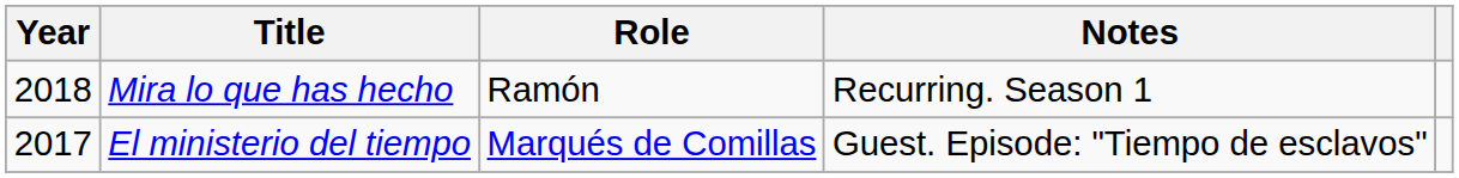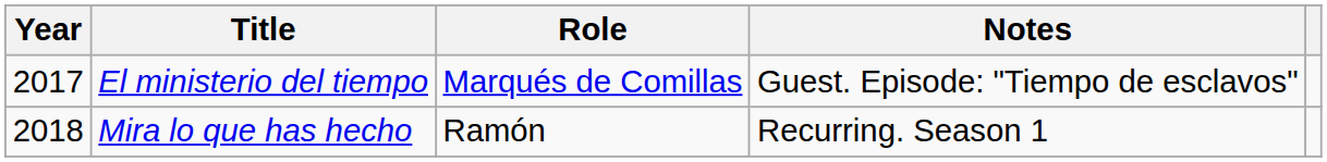 <table class="wikitable sortable">
 <tr>
 <th>Year</th>
 <th>Title</th>
 <th>Role</th>
 <th class="unsortable">Notes</th>
 <th></th>
 </tr>
 <tr>
+<td align = "center">2017</td>
+<td><em><a href='#'>El ministerio del tiempo</a></em></td>
+<td><a href='#'>Marqués de Comillas</a></td>
+<td>Guest. Episode: "Tiempo de esclavos"</td>
+<td align = "center"></td>
+</tr>
+<tr>
 <td align = "center">2018</td>
 <td><em><a href='#'>Mira lo que has hecho</a></em></td>
 <td>Ramón</td>
 <td>Recurring. Season 1</td>
 <td align = "center"></td>
 </tr>
-<tr>
-<td align = "center">2017</td>
-<td><em><a href='#'>El ministerio del tiempo</a></em></td>
-<td><a href='#'>Marqués de Comillas</a></td>
-<td>Guest. Episode: "Tiempo de esclavos"</td>
-<td align = "center"></td>
-</tr>
 </table>
